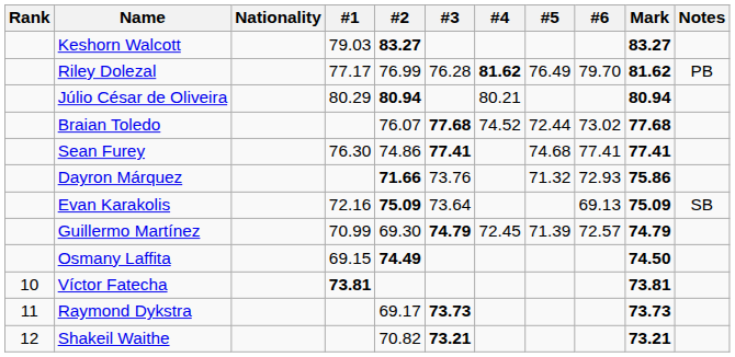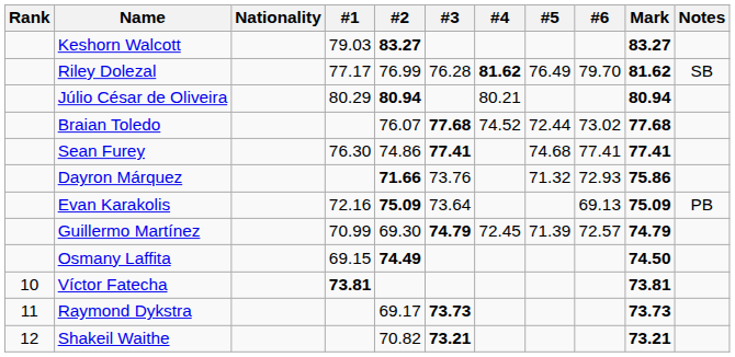 <table class="wikitable sortable" style="text-align:center">
 <tr>
 <th>Rank</th>
 <th>Name</th>
 <th>Nationality</th>
 <th>#1</th>
 <th>#2</th>
 <th>#3</th>
 <th>#4</th>
 <th>#5</th>
 <th>#6</th>
 <th>Mark</th>
 <th>Notes</th>
 </tr>
 <tr>
 <td></td>
 <td align=left><a href='#'>Keshorn Walcott</a></td>
 <td align=left></td>
 <td>79.03</td>
 <td><strong>83.27</strong></td>
 <td></td>
 <td></td>
 <td></td>
 <td></td>
 <td><strong>83.27</strong></td>
 <td></td>
 </tr>
 <tr>
 <td></td>
 <td align=left><a href='#'>Riley Dolezal</a></td>
 <td align=left></td>
 <td>77.17</td>
 <td>76.99</td>
 <td>76.28</td>
 <td><strong>81.62</strong></td>
 <td>76.49</td>
 <td>79.70</td>
 <td><strong>81.62</strong></td>
-<td>PB</td>
+<td>SB</td>
 </tr>
 <tr>
 <td></td>
 <td align=left><a href='#'>Júlio César de Oliveira</a></td>
 <td align=left></td>
 <td>80.29</td>
 <td><strong>80.94</strong></td>
 <td></td>
 <td>80.21</td>
 <td></td>
 <td></td>
 <td><strong>80.94</strong></td>
 <td></td>
 </tr>
 <tr>
 <td></td>
 <td align=left><a href='#'>Braian Toledo</a></td>
 <td align=left></td>
 <td></td>
 <td>76.07</td>
 <td><strong>77.68</strong></td>
 <td>74.52</td>
 <td>72.44</td>
 <td>73.02</td>
 <td><strong>77.68</strong></td>
 <td></td>
 </tr>
 <tr>
 <td></td>
 <td align=left><a href='#'>Sean Furey</a></td>
 <td align=left></td>
 <td>76.30</td>
 <td>74.86</td>
 <td><strong>77.41</strong></td>
 <td></td>
 <td>74.68</td>
 <td>77.41</td>
 <td><strong>77.41</strong></td>
 <td></td>
 </tr>
 <tr>
 <td></td>
 <td align=left><a href='#'>Dayron Márquez</a></td>
 <td align=left></td>
 <td></td>
 <td><strong>71.66</strong></td>
 <td>73.76</td>
 <td></td>
 <td>71.32</td>
 <td>72.93</td>
 <td><strong>75.86</strong></td>
 <td></td>
 </tr>
 <tr>
 <td></td>
 <td align=left><a href='#'>Evan Karakolis</a></td>
 <td align=left></td>
 <td>72.16</td>
 <td><strong>75.09</strong></td>
 <td>73.64</td>
 <td></td>
 <td></td>
 <td>69.13</td>
 <td><strong>75.09</strong></td>
-<td>SB</td>
+<td>PB</td>
 </tr>
 <tr>
 <td></td>
 <td align=left><a href='#'>Guillermo Martínez</a></td>
 <td align=left></td>
 <td>70.99</td>
 <td>69.30</td>
 <td><strong>74.79</strong></td>
 <td>72.45</td>
 <td>71.39</td>
 <td>72.57</td>
 <td><strong>74.79</strong></td>
 <td></td>
 </tr>
 <tr>
 <td></td>
 <td align=left><a href='#'>Osmany Laffita</a></td>
 <td align=left></td>
 <td>69.15</td>
 <td><strong>74.49</strong></td>
 <td></td>
 <td></td>
 <td></td>
 <td></td>
 <td><strong>74.50</strong></td>
 <td></td>
 </tr>
 <tr>
 <td>10</td>
 <td align=left><a href='#'>Víctor Fatecha</a></td>
 <td align=left></td>
 <td><strong>73.81</strong></td>
 <td></td>
 <td></td>
 <td></td>
 <td></td>
 <td></td>
 <td><strong>73.81</strong></td>
 <td></td>
 </tr>
 <tr>
 <td>11</td>
 <td align=left><a href='#'>Raymond Dykstra</a></td>
 <td align=left></td>
 <td></td>
 <td>69.17</td>
 <td><strong>73.73</strong></td>
 <td></td>
 <td></td>
 <td></td>
 <td><strong>73.73</strong></td>
 <td></td>
 </tr>
 <tr>
 <td>12</td>
 <td align=left><a href='#'>Shakeil Waithe</a></td>
 <td align=left></td>
 <td></td>
 <td>70.82</td>
 <td><strong>73.21</strong></td>
 <td></td>
 <td></td>
 <td></td>
 <td><strong>73.21</strong></td>
 <td></td>
 </tr>
 </table>
